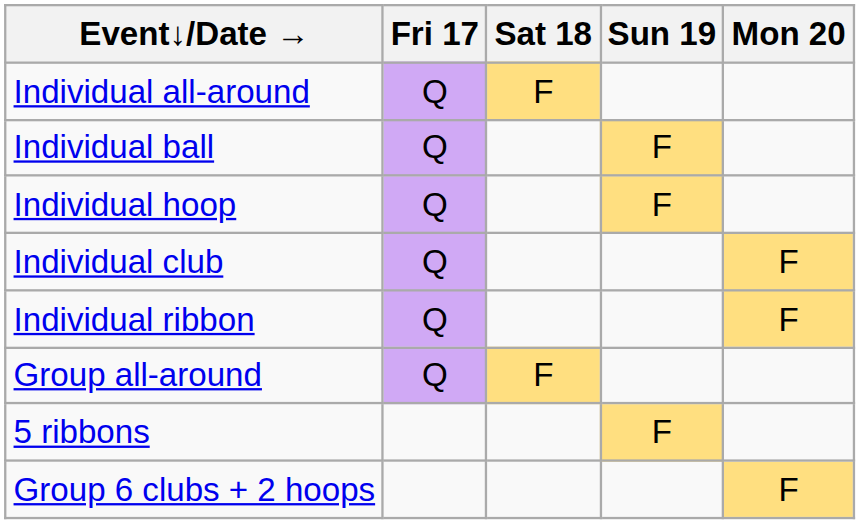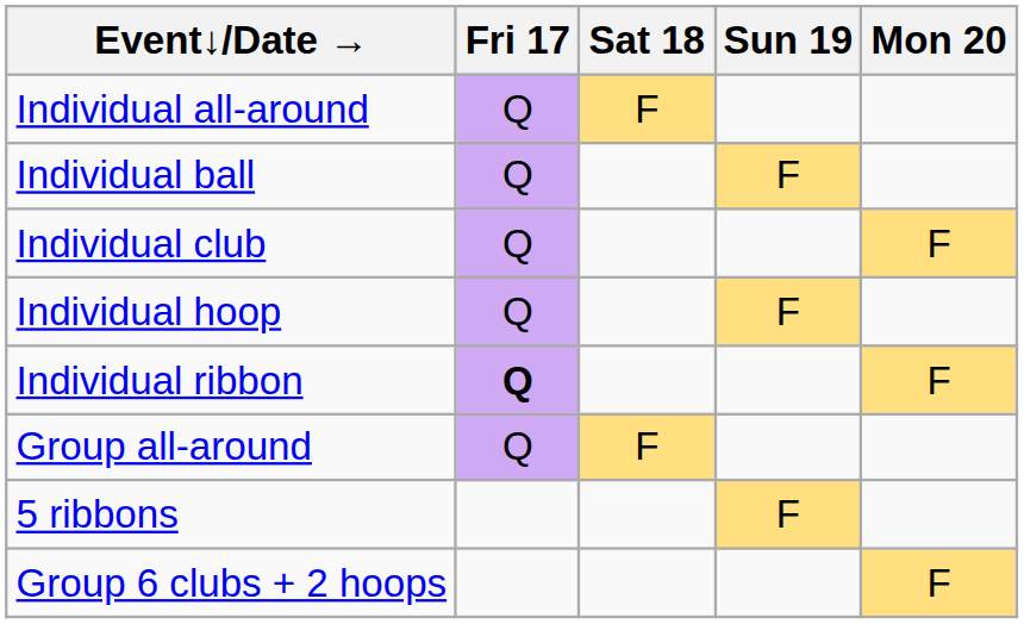 <table class="wikitable" style="margin:0.5em auto; font-size:90%; line-height:1.25em;">
 <tr style="text-align:center;">
 <th>Event↓/Date →</th>
 <th>Fri 17</th>
 <th>Sat 18</th>
 <th>Sun 19</th>
 <th>Mon 20</th>
 </tr>
 <tr style="text-align:center;">
 <td style="text-align:left;"><a href='#'>Individual all-around</a></td>
 <td style="background-color:#D0A9F5;text-align:center;">Q</td>
 <td style="background-color:#FFDF80;text-align:center;">F</td>
 <td></td>
 <td></td>
 </tr>
 <tr style="text-align:center;">
 <td style="text-align:left;"><a href='#'>Individual ball</a></td>
 <td style="background-color:#D0A9F5;text-align:center;">Q</td>
 <td></td>
 <td style="background-color:#FFDF80;text-align:center;">F</td>
 <td></td>
 </tr>
 <tr style="text-align:center;">
+<td style="text-align:left;"><a href='#'>Individual club</a></td>
+<td style="background-color:#D0A9F5;text-align:center;">Q</td>
+<td></td>
+<td></td>
+<td style="background-color:#FFDF80;text-align:center;">F</td>
+</tr>
+<tr style="text-align:center;">
 <td style="text-align:left;"><a href='#'>Individual hoop</a></td>
 <td style="background-color:#D0A9F5;text-align:center;">Q</td>
 <td></td>
 <td style="background-color:#FFDF80;text-align:center;">F</td>
 <td></td>
 </tr>
 <tr style="text-align:center;">
-<td style="text-align:left;"><a href='#'>Individual club</a></td>
-<td style="background-color:#D0A9F5;text-align:center;">Q</td>
-<td></td>
-<td></td>
-<td style="background-color:#FFDF80;text-align:center;">F</td>
-</tr>
-<tr style="text-align:center;">
 <td style="text-align:left;"><a href='#'>Individual ribbon</a></td>
-<td style="background-color:#D0A9F5;text-align:center;">Q</td>
+<td style="background-color:#D0A9F5;text-align:center;"><strong>Q</strong></td>
 <td></td>
 <td></td>
 <td style="background-color:#FFDF80;text-align:center;">F</td>
 </tr>
 <tr style="text-align:center;">
 <td style="text-align:left;"><a href='#'>Group all-around</a></td>
 <td style="background-color:#D0A9F5;text-align:center;">Q</td>
 <td style="background-color:#FFDF80;text-align:center;">F</td>
 <td></td>
 <td></td>
 </tr>
 <tr style="text-align:center;">
 <td style="text-align:left;"><a href='#'>5 ribbons</a></td>
 <td></td>
 <td></td>
 <td style="background-color:#FFDF80;text-align:center;">F</td>
 <td></td>
 </tr>
 <tr style="text-align:center;">
 <td style="text-align:left;"><a href='#'>Group 6 clubs + 2 hoops</a></td>
 <td></td>
 <td></td>
 <td></td>
 <td style="background-color:#FFDF80;text-align:center;">F</td>
 </tr>
 </table>
